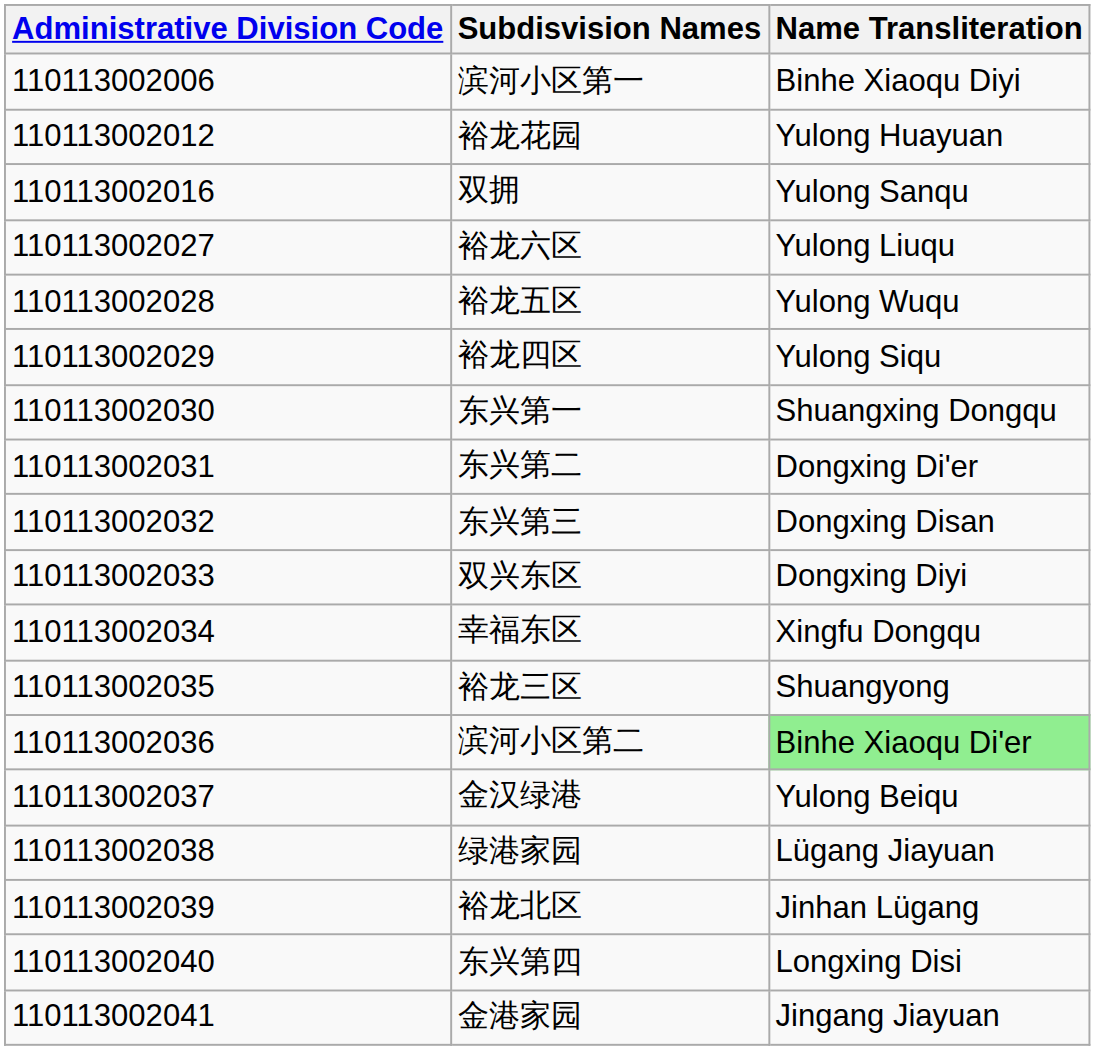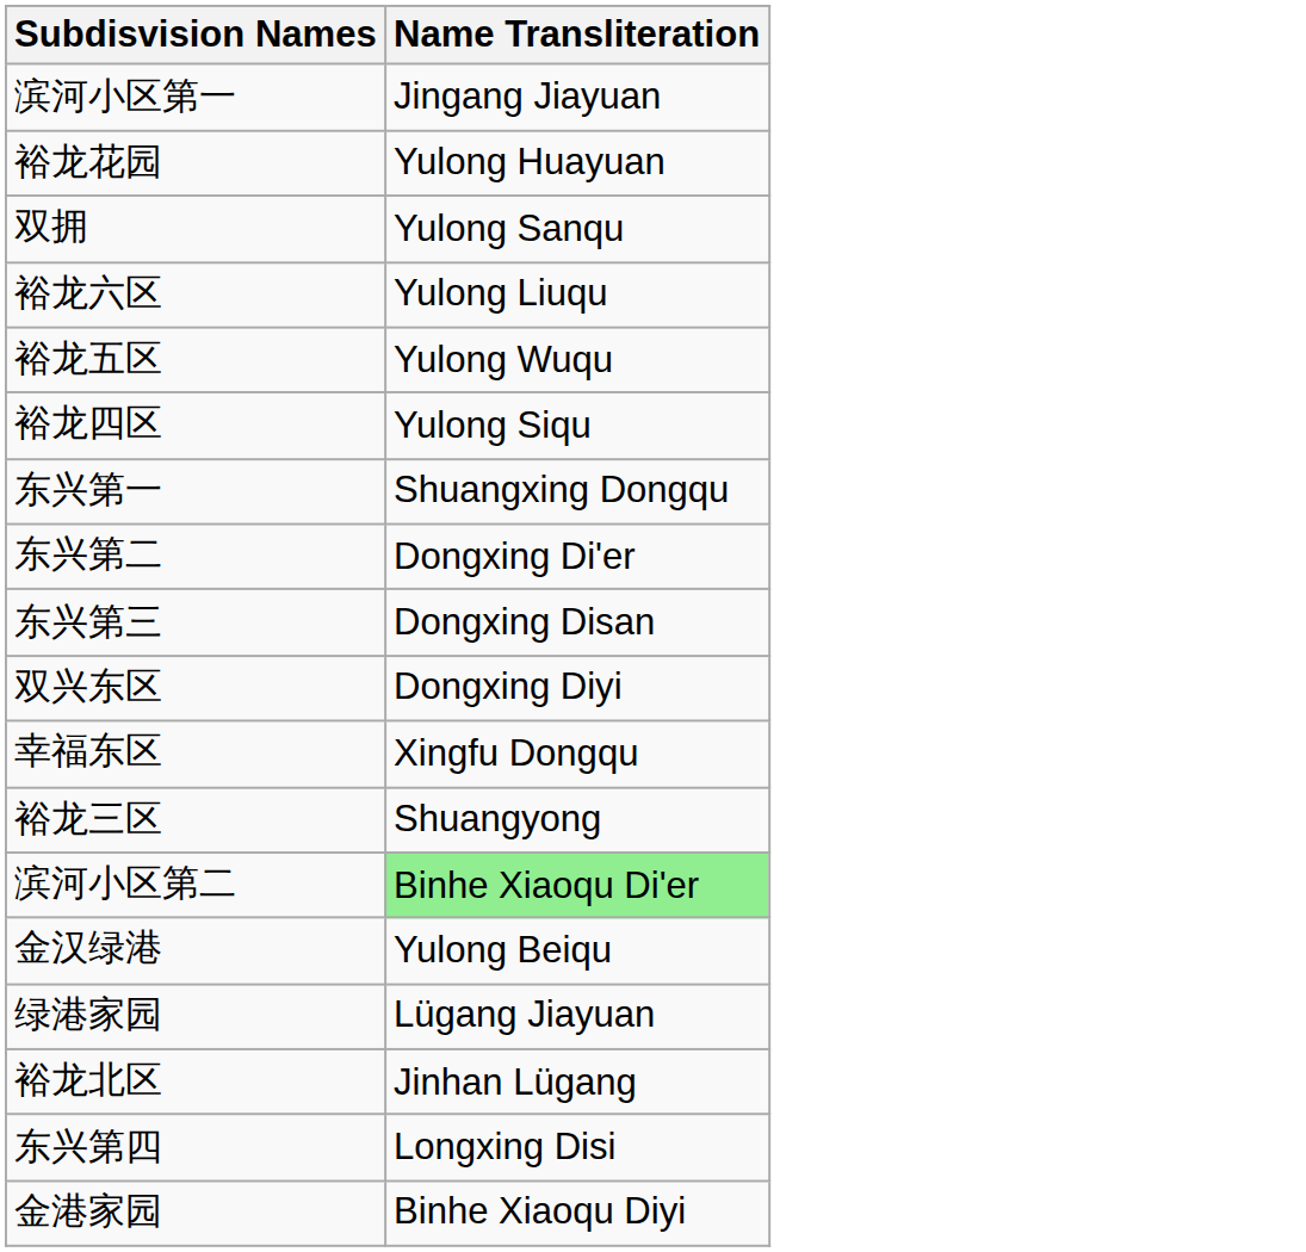 <table class="wikitable sortable">
 <tr>
-<th><a href='#'>Administrative Division Code</a></th>
 <th>Subdisvision Names</th>
 <th>Name Transliteration</th>
 </tr>
 <tr>
-<td>110113002006</td>
 <td>滨河小区第一</td>
-<td>Binhe Xiaoqu Diyi</td>
+<td>Jingang Jiayuan</td>
 </tr>
 <tr>
-<td>110113002012</td>
 <td>裕龙花园</td>
 <td>Yulong Huayuan</td>
 </tr>
 <tr>
-<td>110113002016</td>
 <td>双拥</td>
 <td>Yulong Sanqu</td>
 </tr>
 <tr>
-<td>110113002027</td>
 <td>裕龙六区</td>
 <td>Yulong Liuqu</td>
 </tr>
 <tr>
-<td>110113002028</td>
 <td>裕龙五区</td>
 <td>Yulong Wuqu</td>
 </tr>
 <tr>
-<td>110113002029</td>
 <td>裕龙四区</td>
 <td>Yulong Siqu</td>
 </tr>
 <tr>
-<td>110113002030</td>
 <td>东兴第一</td>
 <td>Shuangxing Dongqu</td>
 </tr>
 <tr>
-<td>110113002031</td>
 <td>东兴第二</td>
 <td>Dongxing Di'er</td>
 </tr>
 <tr>
-<td>110113002032</td>
 <td>东兴第三</td>
 <td>Dongxing Disan</td>
 </tr>
 <tr>
-<td>110113002033</td>
 <td>双兴东区</td>
 <td>Dongxing Diyi</td>
 </tr>
 <tr>
-<td>110113002034</td>
 <td>幸福东区</td>
 <td>Xingfu Dongqu</td>
 </tr>
 <tr>
-<td>110113002035</td>
 <td>裕龙三区</td>
 <td>Shuangyong</td>
 </tr>
 <tr>
-<td>110113002036</td>
 <td>滨河小区第二</td>
 <td style="background: lightgreen;">Binhe Xiaoqu Di'er</td>
 </tr>
 <tr>
-<td>110113002037</td>
 <td>金汉绿港</td>
 <td>Yulong Beiqu</td>
 </tr>
 <tr>
-<td>110113002038</td>
 <td>绿港家园</td>
 <td>Lügang Jiayuan</td>
 </tr>
 <tr>
-<td>110113002039</td>
 <td>裕龙北区</td>
 <td>Jinhan Lügang</td>
 </tr>
 <tr>
-<td>110113002040</td>
 <td>东兴第四</td>
 <td>Longxing Disi</td>
 </tr>
 <tr>
-<td>110113002041</td>
 <td>金港家园</td>
-<td>Jingang Jiayuan</td>
+<td>Binhe Xiaoqu Diyi</td>
 </tr>
 </table>
